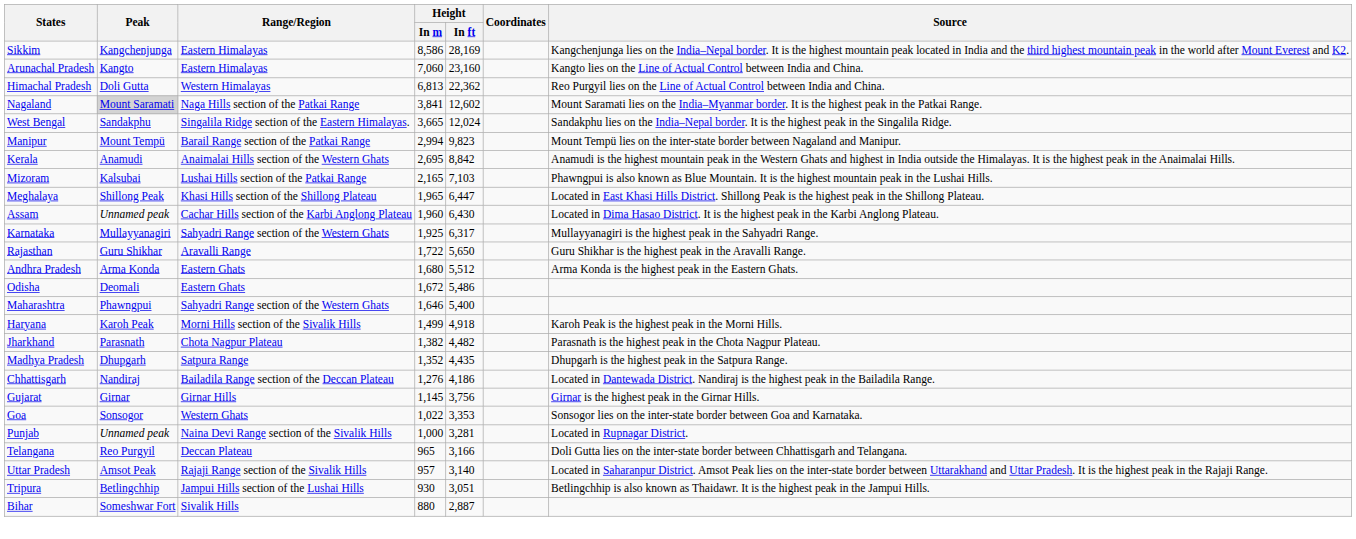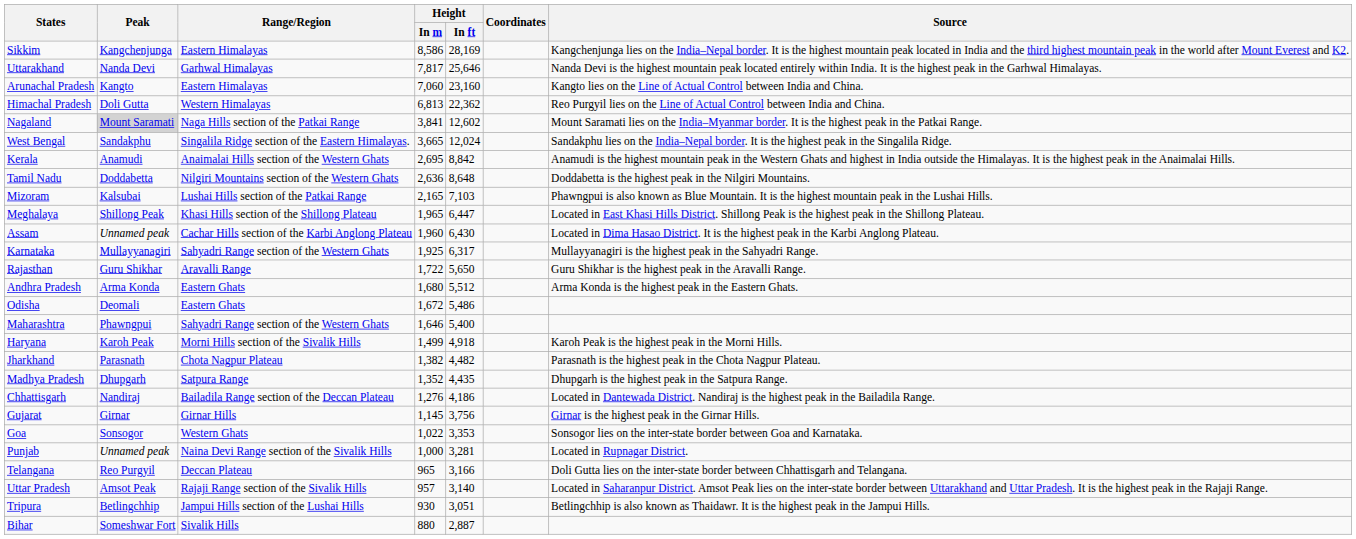 <table class="wikitable sortable static-row-numbers static-row-header-text sort-under-center col4center col5center  hover-highlight" "style="font-size: 100%">
 <tr>
 <th rowspan="2">States</th>
 <th rowspan="2">Peak</th>
 <th rowspan="2">Range/Region</th>
 <th colspan="2">Height</th>
 <th rowspan="2">Coordinates</th>
 <th rowspan="2">Source</th>
 </tr>
 <tr>
 <th data-sort-type="numeric">In <a href='#'>m</a></th>
 <th data-sort-type="numeric">In <a href='#'>ft</a></th>
 </tr>
 <tr>
 <td><a href='#'>Sikkim</a></td>
 <td><a href='#'>Kangchenjunga</a></td>
 <td><a href='#'>Eastern Himalayas</a></td>
 <td>8,586</td>
 <td>28,169</td>
 <td></td>
 <td>Kangchenjunga lies on the <a href='#'>India–Nepal border</a>. It is the highest mountain peak located in India and the <a href='#'>third highest mountain peak</a> in the world after <a href='#'>Mount Everest</a> and <a href='#'>K2</a>.</td>
+</tr>
+<tr>
+<td><a href='#'>Uttarakhand</a></td>
+<td><a href='#'>Nanda Devi</a></td>
+<td><a href='#'>Garhwal Himalayas</a></td>
+<td>7,817</td>
+<td>25,646</td>
+<td></td>
+<td>Nanda Devi is the highest mountain peak located entirely within India. It is the highest peak in the Garhwal Himalayas.</td>
 </tr>
 <tr>
 <td><a href='#'>Arunachal Pradesh</a></td>
 <td><a href='#'>Kangto</a></td>
 <td><a href='#'>Eastern Himalayas</a></td>
 <td>7,060</td>
 <td>23,160</td>
 <td><br></td>
 <td>Kangto lies on the <a href='#'>Line of Actual Control</a> between India and China.</td>
 </tr>
 <tr>
 <td><a href='#'>Himachal Pradesh</a></td>
 <td><a href='#'>Doli Gutta</a></td>
 <td><a href='#'>Western Himalayas</a></td>
 <td>6,813</td>
 <td>22,362</td>
 <td></td>
 <td>Reo Purgyil lies on the <a href='#'>Line of Actual Control</a> between India and China.</td>
 </tr>
 <tr>
 <td><a href='#'>Nagaland</a></td>
 <td style="background: lightgrey;"><a href='#'>Mount Saramati</a></td>
 <td><a href='#'>Naga Hills</a> section of the <a href='#'>Patkai Range</a></td>
 <td>3,841</td>
 <td>12,602</td>
 <td></td>
 <td>Mount Saramati lies on the <a href='#'>India–Myanmar border</a>. It is the highest peak in the Patkai Range.</td>
 </tr>
 <tr>
 <td><a href='#'>West Bengal</a></td>
 <td><a href='#'>Sandakphu</a></td>
 <td><a href='#'>Singalila Ridge</a> section of the <a href='#'>Eastern Himalayas</a>.</td>
 <td>3,665</td>
 <td>12,024</td>
 <td></td>
 <td>Sandakphu lies on the <a href='#'>India–Nepal border</a>. It is the highest peak in the Singalila Ridge.</td>
 </tr>
 <tr>
-<td><a href='#'>Manipur</a></td>
-<td><a href='#'>Mount Tempü</a></td>
-<td><a href='#'>Barail Range</a> section of the <a href='#'>Patkai Range</a></td>
-<td>2,994</td>
-<td>9,823</td>
-<td></td>
-<td>Mount Tempü lies on the inter-state border between Nagaland and Manipur. </td>
-</tr>
-<tr>
 <td><a href='#'>Kerala</a></td>
 <td><a href='#'>Anamudi</a></td>
 <td><a href='#'>Anaimalai Hills</a> section of the <a href='#'>Western Ghats</a></td>
 <td>2,695</td>
 <td>8,842</td>
 <td></td>
 <td>Anamudi is the highest mountain peak in the Western Ghats and highest in India outside the Himalayas. It is the highest peak in the Anaimalai Hills.</td>
+</tr>
+<tr>
+<td><a href='#'>Tamil Nadu</a></td>
+<td><a href='#'>Doddabetta</a></td>
+<td><a href='#'>Nilgiri Mountains</a> section of the <a href='#'>Western Ghats</a></td>
+<td>2,636</td>
+<td>8,648</td>
+<td></td>
+<td>Doddabetta is the highest peak in the Nilgiri Mountains.</td>
 </tr>
 <tr>
 <td><a href='#'>Mizoram</a></td>
 <td><a href='#'>Kalsubai</a></td>
 <td><a href='#'>Lushai Hills</a> section of the <a href='#'>Patkai Range</a></td>
 <td>2,165</td>
 <td>7,103</td>
 <td></td>
 <td>Phawngpui is also known as Blue Mountain. It is the highest mountain peak in the Lushai Hills.</td>
 </tr>
 <tr>
 <td><a href='#'>Meghalaya</a></td>
 <td><a href='#'>Shillong Peak</a></td>
 <td><a href='#'>Khasi Hills</a> section of the <a href='#'>Shillong Plateau</a></td>
 <td>1,965</td>
 <td>6,447</td>
 <td></td>
 <td>Located in <a href='#'>East Khasi Hills District</a>. Shillong Peak is the highest peak in the Shillong Plateau.</td>
 </tr>
 <tr>
 <td><a href='#'>Assam</a></td>
 <td><em>Unnamed peak</em></td>
 <td><a href='#'>Cachar Hills</a> section of the <a href='#'>Karbi Anglong Plateau</a></td>
 <td>1,960</td>
 <td>6,430</td>
 <td></td>
 <td>Located in <a href='#'>Dima Hasao District</a>. It is the highest peak in the Karbi Anglong Plateau.</td>
 </tr>
 <tr>
 <td><a href='#'>Karnataka</a></td>
 <td><a href='#'>Mullayyanagiri</a></td>
 <td><a href='#'>Sahyadri Range</a> section of the <a href='#'>Western Ghats</a></td>
 <td>1,925</td>
 <td>6,317</td>
 <td></td>
 <td>Mullayyanagiri is the highest peak in the Sahyadri Range.</td>
 </tr>
 <tr>
 <td><a href='#'>Rajasthan</a></td>
 <td><a href='#'>Guru Shikhar</a></td>
 <td><a href='#'>Aravalli Range</a></td>
 <td>1,722</td>
 <td>5,650</td>
 <td></td>
 <td>Guru Shikhar is the highest peak in the Aravalli Range.</td>
 </tr>
 <tr>
 <td><a href='#'>Andhra Pradesh</a></td>
 <td><a href='#'>Arma Konda</a></td>
 <td><a href='#'>Eastern Ghats</a></td>
 <td>1,680</td>
 <td>5,512</td>
 <td></td>
 <td>Arma Konda is the highest peak in the Eastern Ghats.</td>
 </tr>
 <tr>
 <td><a href='#'>Odisha</a></td>
 <td><a href='#'>Deomali</a></td>
 <td><a href='#'>Eastern Ghats</a></td>
 <td>1,672</td>
 <td>5,486</td>
 <td></td>
 <td></td>
 </tr>
 <tr>
 <td><a href='#'>Maharashtra</a></td>
 <td><a href='#'>Phawngpui</a></td>
 <td><a href='#'>Sahyadri Range</a> section of the <a href='#'>Western Ghats</a></td>
 <td>1,646</td>
 <td>5,400</td>
 <td></td>
 <td></td>
 </tr>
 <tr>
 <td><a href='#'>Haryana</a></td>
 <td><a href='#'>Karoh Peak</a></td>
 <td><a href='#'>Morni Hills</a> section of the <a href='#'>Sivalik Hills</a></td>
 <td>1,499</td>
 <td>4,918</td>
 <td></td>
 <td>Karoh Peak is the highest peak in the Morni Hills.</td>
 </tr>
 <tr>
 <td><a href='#'>Jharkhand</a></td>
 <td><a href='#'>Parasnath</a></td>
 <td><a href='#'>Chota Nagpur Plateau</a></td>
 <td>1,382</td>
 <td>4,482</td>
 <td></td>
 <td>Parasnath is the highest peak in the Chota Nagpur Plateau.</td>
 </tr>
 <tr>
 <td><a href='#'>Madhya Pradesh</a></td>
 <td><a href='#'>Dhupgarh</a></td>
 <td><a href='#'>Satpura Range</a></td>
 <td>1,352</td>
 <td>4,435</td>
 <td></td>
 <td>Dhupgarh is the highest peak in the Satpura Range.</td>
 </tr>
 <tr>
 <td><a href='#'>Chhattisgarh</a></td>
 <td><a href='#'>Nandiraj</a></td>
 <td><a href='#'>Bailadila Range</a> section of the <a href='#'>Deccan Plateau</a></td>
 <td>1,276</td>
 <td>4,186</td>
 <td></td>
 <td>Located in <a href='#'>Dantewada District</a>. Nandiraj is the highest peak in the Bailadila Range.</td>
 </tr>
 <tr>
 <td><a href='#'>Gujarat</a></td>
 <td><a href='#'>Girnar</a></td>
 <td><a href='#'>Girnar Hills</a></td>
 <td>1,145</td>
 <td>3,756</td>
 <td></td>
 <td><a href='#'>Girnar</a> is the highest peak in the Girnar Hills.</td>
 </tr>
 <tr>
 <td><a href='#'>Goa</a></td>
 <td><a href='#'>Sonsogor</a></td>
 <td><a href='#'>Western Ghats</a></td>
 <td>1,022</td>
 <td>3,353</td>
 <td></td>
 <td>Sonsogor lies on the inter-state border between Goa and Karnataka.</td>
 </tr>
 <tr>
 <td><a href='#'>Punjab</a></td>
 <td><em>Unnamed peak</em></td>
 <td><a href='#'>Naina Devi Range</a> section of the <a href='#'>Sivalik Hills</a></td>
 <td>1,000</td>
 <td>3,281</td>
 <td></td>
 <td>Located in <a href='#'>Rupnagar District</a>.</td>
 </tr>
 <tr>
 <td><a href='#'>Telangana</a></td>
 <td><a href='#'>Reo Purgyil</a></td>
 <td><a href='#'>Deccan Plateau</a></td>
 <td>965</td>
 <td>3,166</td>
 <td></td>
 <td>Doli Gutta lies on the inter-state border between Chhattisgarh and Telangana.</td>
 </tr>
 <tr>
 <td><a href='#'>Uttar Pradesh</a></td>
 <td><a href='#'>Amsot Peak</a></td>
 <td><a href='#'>Rajaji Range</a> section of the <a href='#'>Sivalik Hills</a></td>
 <td>957</td>
 <td>3,140</td>
 <td></td>
 <td>Located in <a href='#'>Saharanpur District</a>. Amsot Peak lies on the inter-state border between <a href='#'>Uttarakhand</a> and <a href='#'>Uttar Pradesh</a>. It is the highest peak in the Rajaji Range.</td>
 </tr>
 <tr>
 <td><a href='#'>Tripura</a></td>
 <td><a href='#'>Betlingchhip</a></td>
 <td><a href='#'>Jampui Hills</a> section of the <a href='#'>Lushai Hills</a></td>
 <td>930</td>
 <td>3,051</td>
 <td></td>
 <td>Betlingchhip is also known as Thaidawr. It is the highest peak in the Jampui Hills.</td>
 </tr>
 <tr>
 <td><a href='#'>Bihar</a></td>
 <td><a href='#'>Someshwar Fort</a></td>
 <td><a href='#'>Sivalik Hills</a></td>
 <td>880</td>
 <td>2,887</td>
 <td></td>
 <td></td>
 </tr>
 </table>
